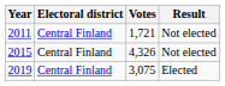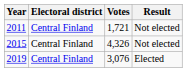 <table class="wikitable">
 <tr>
 <th>Year</th>
 <th>Electoral district</th>
 <th>Votes</th>
 <th>Result</th>
 </tr>
 <tr>
 <td><a href='#'>2011</a></td>
 <td><a href='#'>Central Finland</a></td>
 <td>1,721</td>
 <td>Not elected</td>
 </tr>
 <tr>
 <td><a href='#'>2015</a></td>
 <td>Central Finland</td>
 <td>4,326</td>
 <td>Not elected</td>
 </tr>
 <tr>
 <td><a href='#'>2019</a></td>
 <td><a href='#'>Central Finland</a></td>
-<td>3,075</td>
+<td>3,076</td>
 <td>Elected</td>
 </tr>
 </table>
